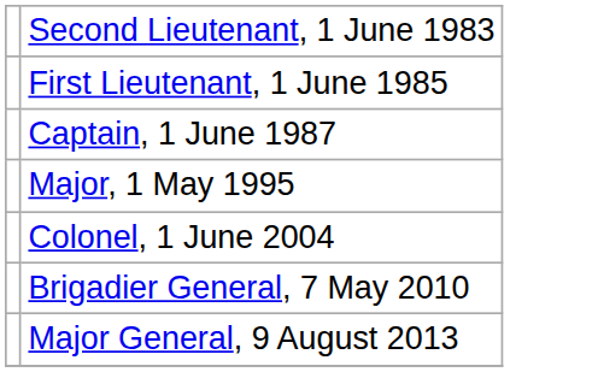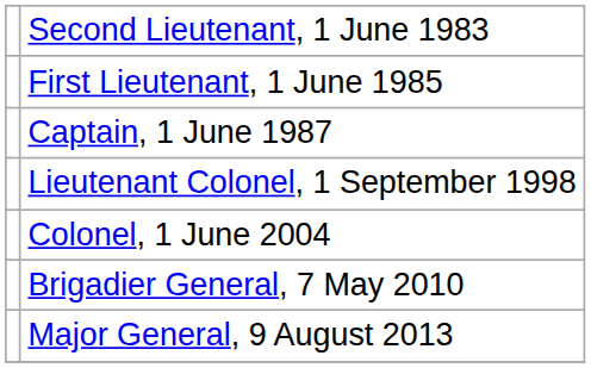 <table class="wikitable" style="background:white">
 <tr>
 <td align="center"></td>
 <td><a href='#'>Second Lieutenant</a>, 1 June 1983</td>
 </tr>
 <tr>
 <td align="center"></td>
 <td><a href='#'>First Lieutenant</a>, 1 June 1985</td>
 </tr>
 <tr>
 <td align="center"></td>
 <td><a href='#'>Captain</a>, 1 June 1987</td>
 </tr>
 <tr>
 <td align="center"></td>
-<td><a href='#'>Major</a>, 1 May 1995</td>
+<td><a href='#'>Lieutenant Colonel</a>, 1 September 1998</td>
 </tr>
 <tr>
 <td align="center"></td>
 <td><a href='#'>Colonel</a>, 1 June 2004</td>
 </tr>
 <tr>
 <td align="center"></td>
 <td><a href='#'>Brigadier General</a>, 7 May 2010</td>
 </tr>
 <tr>
 <td align="center"></td>
 <td><a href='#'>Major General</a>, 9 August 2013</td>
 </tr>
 <tr>
 </tr>
 </table>
